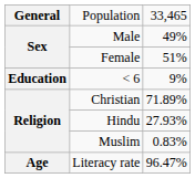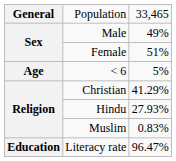 <table class="wikitable" style="text-align:right">
 <tr>
 <th>General</th>
 <td>Population</td>
 <td>33,465</td>
 </tr>
 <tr>
 <th rowspan="2">Sex</th>
 <td>Male</td>
 <td>49%</td>
 </tr>
 <tr>
 <td>Female</td>
 <td>51%</td>
 </tr>
 <tr>
-<th>Education</th>
+<th>Age</th>
 <td>< 6</td>
-<td>9%</td>
+<td>5%</td>
 </tr>
 <tr>
 <th rowspan="3">Religion</th>
 <td>Christian</td>
-<td>71.89%</td>
+<td>41.29%</td>
 </tr>
 <tr>
 <td>Hindu</td>
 <td>27.93%</td>
 </tr>
 <tr>
 <td>Muslim</td>
 <td>0.83%</td>
 </tr>
 <tr>
-<th>Age</th>
+<th>Education</th>
 <td>Literacy rate</td>
 <td>96.47%</td>
 </tr>
 </table>
